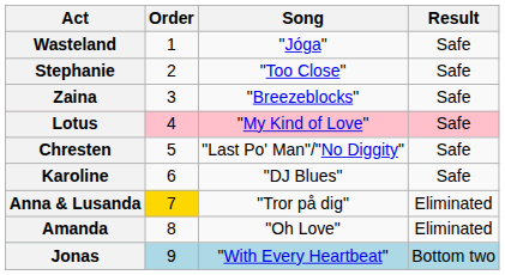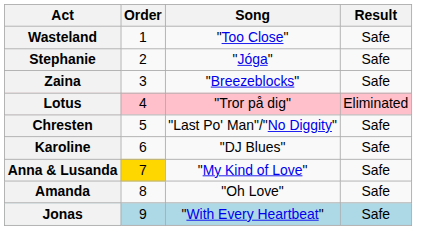 <table class="wikitable plainrowheaders" style="text-align:center;">
 <tr>
 <th scope="col">Act</th>
 <th scope="col">Order</th>
 <th scope="col">Song</th>
 <th scope="col">Result</th>
 </tr>
 <tr>
 <th scope=row>Wasteland</th>
 <td>1</td>
-<td>"<a href='#'>Jóga</a>"</td>
+<td>"<a href='#'>Too Close</a>"</td>
 <td>Safe</td>
 </tr>
 <tr>
 <th scope=row>Stephanie</th>
 <td>2</td>
-<td>"<a href='#'>Too Close</a>"</td>
+<td>"<a href='#'>Jóga</a>"</td>
 <td>Safe</td>
 </tr>
 <tr>
 <th scope=row>Zaina</th>
 <td>3</td>
 <td>"<a href='#'>Breezeblocks</a>"</td>
 <td>Safe</td>
 </tr>
 <tr style="background:pink;">
 <th scope=row>Lotus</th>
 <td>4</td>
-<td>"<a href='#'>My Kind of Love</a>"</td>
-<td>Safe</td>
+<td>"Tror på dig"</td>
+<td>Eliminated</td>
 </tr>
 <tr>
 <th scope=row>Chresten</th>
 <td>5</td>
 <td>"Last Po' Man"/"<a href='#'>No Diggity</a>"</td>
 <td>Safe</td>
 </tr>
 <tr>
 <th scope=row>Karoline</th>
 <td>6</td>
 <td>"DJ Blues"</td>
 <td>Safe</td>
 </tr>
 <tr>
 <th scope=row>Anna & Lusanda</th>
 <td style="background: gold;">7</td>
-<td>"Tror på dig"</td>
-<td>Eliminated</td>
+<td>"<a href='#'>My Kind of Love</a>"</td>
+<td>Safe</td>
 </tr>
 <tr>
 <th scope=row>Amanda</th>
 <td>8</td>
 <td>"Oh Love"</td>
-<td>Eliminated</td>
+<td>Safe</td>
 </tr>
 <tr style="background:lightblue;">
 <th scope=row>Jonas</th>
 <td>9</td>
 <td>"<a href='#'>With Every Heartbeat</a>"</td>
-<td>Bottom two</td>
+<td>Safe</td>
 </tr>
 </table>
